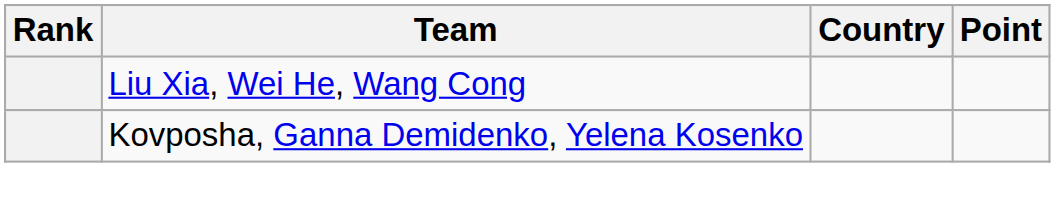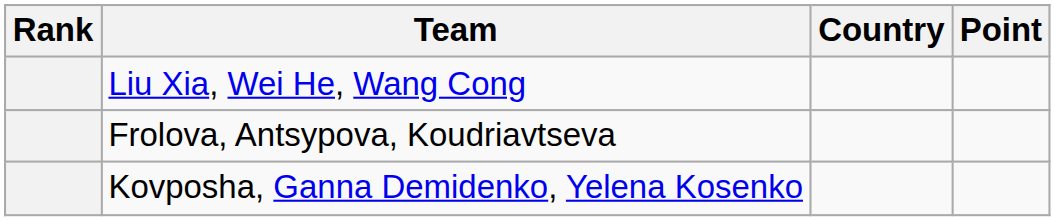 <table class="wikitable sortable">
 <tr>
 <th>Rank</th>
 <th>Team</th>
 <th>Country</th>
 <th>Point</th>
 </tr>
 <tr>
 <th></th>
 <td><a href='#'>Liu Xia</a>, <a href='#'>Wei He</a>, <a href='#'>Wang Cong</a></td>
 <td></td>
 <td></td>
 </tr>
 <tr>
 <th></th>
+<td>Frolova, Antsypova, Koudriavtseva</td>
+<td></td>
+<td></td>
+</tr>
+<tr>
+<th></th>
 <td>Kovposha, <a href='#'>Ganna Demidenko</a>, <a href='#'>Yelena Kosenko</a></td>
 <td></td>
 <td></td>
 </tr>
 </table>
